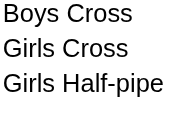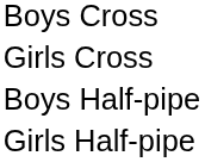 <table>
 <tr>
 <td>Boys Cross</td>
 <td></td>
 <td></td>
 <td></td>
 </tr>
 <tr>
 <td>Girls Cross</td>
 <td></td>
 <td></td>
 <td></td>
 </tr>
 <tr>
+<td>Boys Half-pipe</td>
+<td></td>
+<td></td>
+<td></td>
+</tr>
+<tr>
 <td>Girls Half-pipe</td>
 <td></td>
 <td></td>
 <td></td>
 </tr>
 </table>
